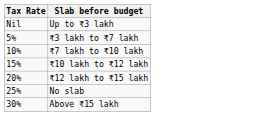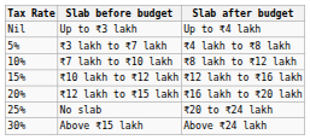 <table class="wikitable">
 <tr>
 <th>Tax Rate</th>
 <th>Slab before budget</th>
+<th>Slab after budget</th>
 </tr>
 <tr>
 <td>Nil</td>
 <td>Up to ₹3 lakh</td>
+<td>Up to ₹4 lakh</td>
 </tr>
 <tr>
 <td>5%</td>
 <td>₹3 lakh to ₹7 lakh</td>
+<td>₹4 lakh to ₹8 lakh</td>
 </tr>
 <tr>
 <td>10%</td>
 <td>₹7 lakh to ₹10 lakh</td>
+<td>₹8 lakh to ₹12 lakh</td>
 </tr>
 <tr>
 <td>15%</td>
 <td>₹10 lakh to ₹12 lakh</td>
+<td>₹12 lakh to ₹16 lakh</td>
 </tr>
 <tr>
 <td>20%</td>
 <td>₹12 lakh to ₹15 lakh</td>
+<td>₹16 lakh to ₹20 lakh</td>
 </tr>
 <tr>
 <td>25%</td>
 <td>No slab</td>
+<td>₹20 to ₹24 lakh</td>
 </tr>
 <tr>
 <td>30%</td>
 <td>Above ₹15 lakh</td>
+<td>Above ₹24 lakh</td>
 </tr>
 </table>
